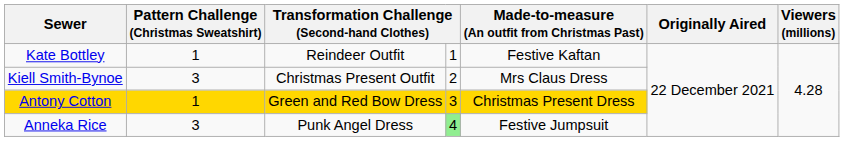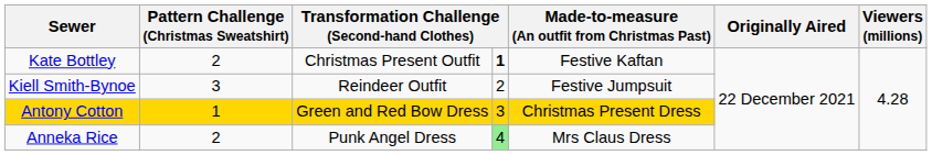 <table class="wikitable" style="text-align:center">
 <tr>
 <th>Sewer</th>
 <th>Pattern Challenge<br><small>(Christmas Sweatshirt)</small></th>
 <th colspan="2">Transformation Challenge<br><small>(Second-hand Clothes)</small></th>
 <th>Made-to-measure<br><small>(An outfit from Christmas Past)</small></th>
 <th>Originally Aired</th>
 <th>Viewers<br><small>(millions)</small></th>
 </tr>
 <tr>
 <td><a href='#'>Kate Bottley</a></td>
-<td>1</td>
-<td>Reindeer Outfit</td>
-<td>1</td>
+<td>2</td>
+<td>Christmas Present Outfit</td>
+<td><strong>1</strong></td>
 <td>Festive Kaftan</td>
 <td rowspan="4">22 December 2021</td>
 <td rowspan="4">4.28</td>
 </tr>
 <tr>
 <td><a href='#'>Kiell Smith-Bynoe</a></td>
 <td>3</td>
-<td>Christmas Present Outfit</td>
+<td>Reindeer Outfit</td>
 <td>2</td>
-<td>Mrs Claus Dress</td>
+<td>Festive Jumpsuit</td>
 </tr>
 <tr style="background:Gold">
 <td><a href='#'>Antony Cotton</a></td>
 <td>1</td>
 <td>Green and Red Bow Dress</td>
 <td>3</td>
 <td>Christmas Present Dress</td>
 </tr>
 <tr>
 <td><a href='#'>Anneka Rice</a></td>
-<td>3</td>
+<td>2</td>
 <td>Punk Angel Dress</td>
 <td style="background: lightgreen;">4</td>
-<td>Festive Jumpsuit</td>
+<td>Mrs Claus Dress</td>
 </tr>
 </table>
